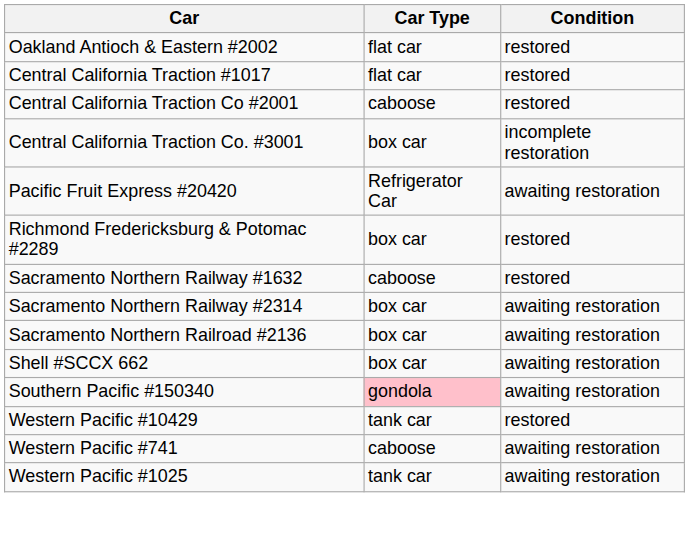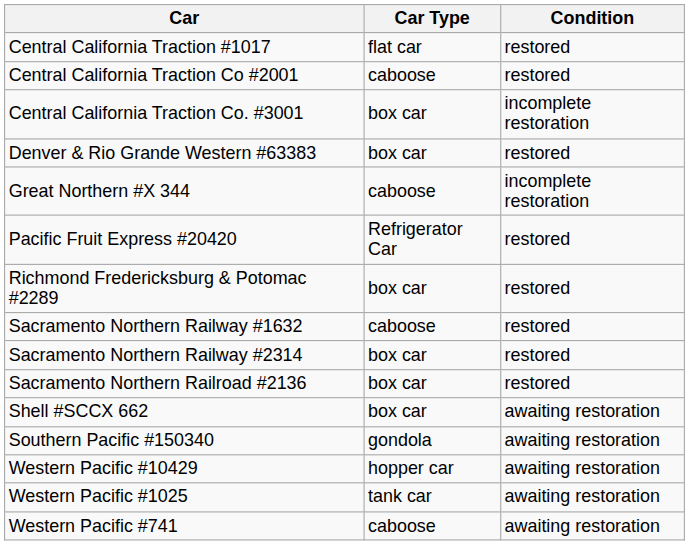 <table class="wikitable">
 <tr>
 <th>Car</th>
 <th>Car Type</th>
 <th>Condition</th>
-</tr>
-<tr>
-<td>Oakland Antioch & Eastern #2002</td>
-<td>flat car</td>
-<td>restored</td>
 </tr>
 <tr>
 <td>Central California Traction #1017</td>
 <td>flat car</td>
 <td>restored</td>
 </tr>
 <tr>
 <td>Central California Traction Co #2001</td>
 <td>caboose</td>
 <td>restored</td>
 </tr>
 <tr>
 <td>Central California Traction Co. #3001</td>
 <td>box car</td>
 <td>incomplete restoration</td>
 </tr>
 <tr>
+<td>Denver & Rio Grande Western #63383</td>
+<td>box car</td>
+<td>restored</td>
+</tr>
+<tr>
+<td>Great Northern #X 344</td>
+<td>caboose</td>
+<td>incomplete restoration</td>
+</tr>
+<tr>
 <td>Pacific Fruit Express #20420</td>
 <td>Refrigerator Car</td>
-<td>awaiting restoration</td>
+<td>restored</td>
 </tr>
 <tr>
 <td>Richmond Fredericksburg & Potomac #2289</td>
 <td>box car</td>
 <td>restored</td>
 </tr>
 <tr>
 <td>Sacramento Northern Railway #1632</td>
 <td>caboose</td>
 <td>restored</td>
 </tr>
 <tr>
 <td>Sacramento Northern Railway #2314</td>
 <td>box car</td>
-<td>awaiting restoration</td>
+<td>restored</td>
 </tr>
 <tr>
 <td>Sacramento Northern Railroad #2136</td>
 <td>box car</td>
-<td>awaiting restoration</td>
+<td>restored</td>
 </tr>
 <tr>
 <td>Shell #SCCX 662</td>
 <td>box car</td>
 <td>awaiting restoration</td>
 </tr>
 <tr>
 <td>Southern Pacific #150340</td>
-<td style="background: pink;">gondola</td>
+<td>gondola</td>
 <td>awaiting restoration</td>
 </tr>
 <tr>
 <td>Western Pacific #10429</td>
-<td>tank car</td>
-<td>restored</td>
-</tr>
-<tr>
-<td>Western Pacific #741</td>
-<td>caboose</td>
+<td>hopper car</td>
 <td>awaiting restoration</td>
 </tr>
 <tr>
 <td>Western Pacific #1025</td>
 <td>tank car</td>
 <td>awaiting restoration</td>
 </tr>
+<tr>
+<td>Western Pacific #741</td>
+<td>caboose</td>
+<td>awaiting restoration</td>
+</tr>
 </table>
